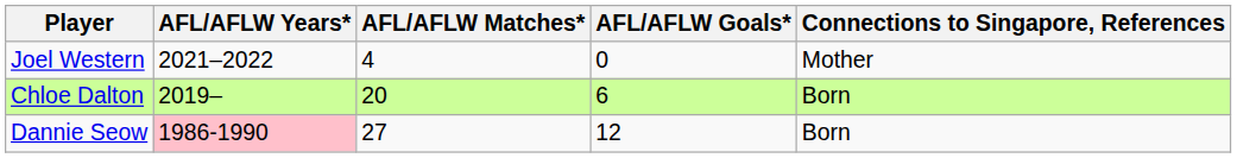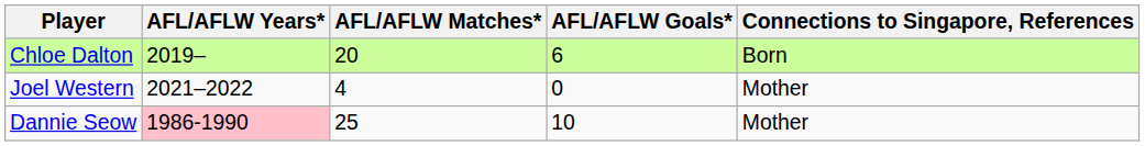 <table class="wikitable sortable">
 <tr>
 <th>Player</th>
 <th>AFL/AFLW Years*</th>
 <th>AFL/AFLW Matches*</th>
 <th>AFL/AFLW Goals*</th>
 <th>Connections to Singapore, References</th>
-</tr>
-<tr>
-<td><a href='#'>Joel Western</a></td>
-<td>2021–2022</td>
-<td>4</td>
-<td>0</td>
-<td>Mother</td>
 </tr>
 <tr bgcolor=#CCFF99>
 <td><a href='#'>Chloe Dalton</a></td>
 <td>2019–</td>
 <td>20</td>
 <td>6</td>
 <td>Born</td>
 </tr>
 <tr>
+<td><a href='#'>Joel Western</a></td>
+<td>2021–2022</td>
+<td>4</td>
+<td>0</td>
+<td>Mother</td>
+</tr>
+<tr>
 <td><a href='#'>Dannie Seow</a></td>
 <td style="background: pink;">1986-1990</td>
-<td>27</td>
-<td>12</td>
-<td>Born</td>
+<td>25</td>
+<td>10</td>
+<td>Mother</td>
 </tr>
 </table>
